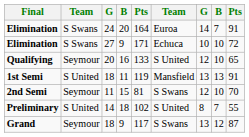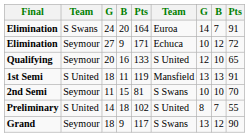 <table class="wikitable">
 <tr>
 <th style="color:green">Final</th>
 <th style="color:green">Team</th>
 <th style="color:green">G</th>
 <th style="color:green">B</th>
 <th style="color:green">Pts</th>
 <th style="color:green">Team</th>
 <th style="color:green">G</th>
 <th style="color:green">B</th>
 <th style="color:green">Pts</th>
 </tr>
 <tr>
 <td><strong>Elimination</strong></td>
 <td>S Swans</td>
 <td>24</td>
 <td>20</td>
 <td>164</td>
 <td>Euroa</td>
 <td>14</td>
 <td>7</td>
 <td>91</td>
 </tr>
 <tr>
 <td><strong>Elimination</strong></td>
-<td>S Swans</td>
+<td>Seymour</td>
 <td>27</td>
 <td>9</td>
 <td>171</td>
 <td>Echuca</td>
 <td>10</td>
-<td>10</td>
+<td>12</td>
 <td>72</td>
 </tr>
 <tr>
 <td><strong>Qualifying</strong></td>
 <td>Seymour</td>
 <td>20</td>
 <td>16</td>
 <td>133</td>
 <td>S United</td>
 <td>12</td>
 <td>10</td>
 <td>65</td>
 </tr>
 <tr>
 <td><strong>1st Semi</strong></td>
 <td>S United</td>
 <td>18</td>
 <td>11</td>
 <td>119</td>
 <td>Mansfield</td>
 <td>13</td>
 <td>13</td>
 <td>91</td>
 </tr>
 <tr>
 <td><strong>2nd Semi</strong></td>
 <td>Seymour</td>
 <td>11</td>
 <td>15</td>
 <td>81</td>
 <td>S Swans</td>
-<td>12</td>
+<td>10</td>
 <td>10</td>
 <td>70</td>
 </tr>
 <tr>
 <td><strong>Preliminary</strong></td>
 <td>S United</td>
 <td>14</td>
 <td>18</td>
 <td>102</td>
 <td>S United</td>
 <td>8</td>
 <td>7</td>
 <td>55</td>
 </tr>
 <tr>
 <td><strong>Grand</strong></td>
 <td>Seymour</td>
 <td>18</td>
 <td>9</td>
 <td>117</td>
 <td>S Swans</td>
 <td>13</td>
 <td>12</td>
-<td>87</td>
+<td>90</td>
 </tr>
 </table>
